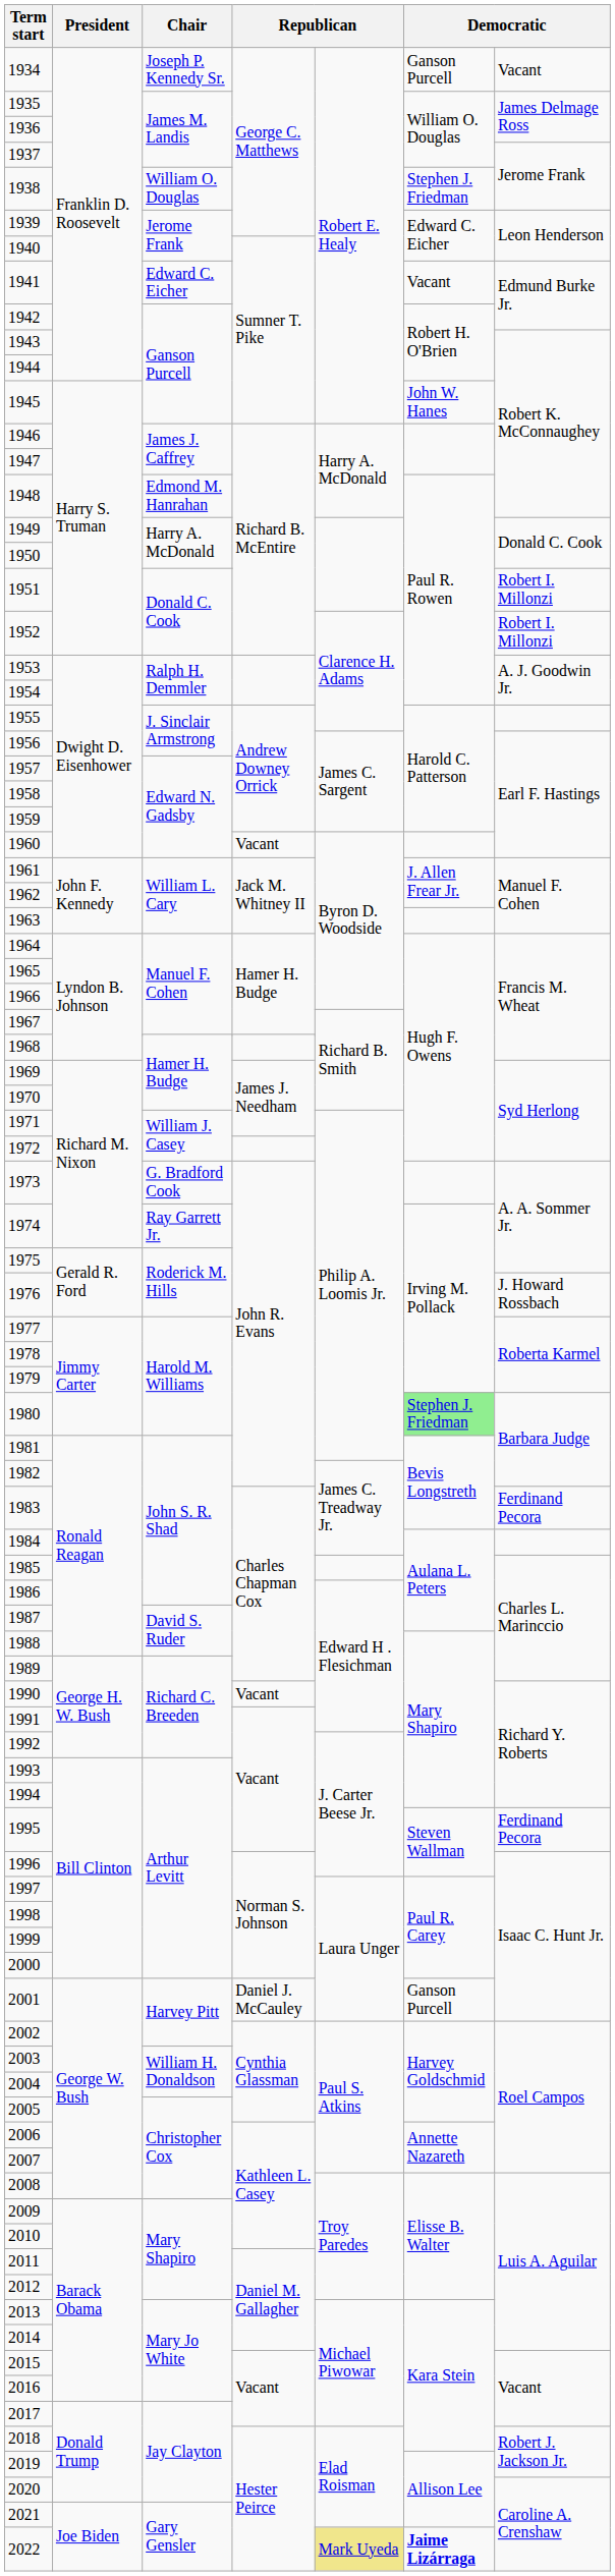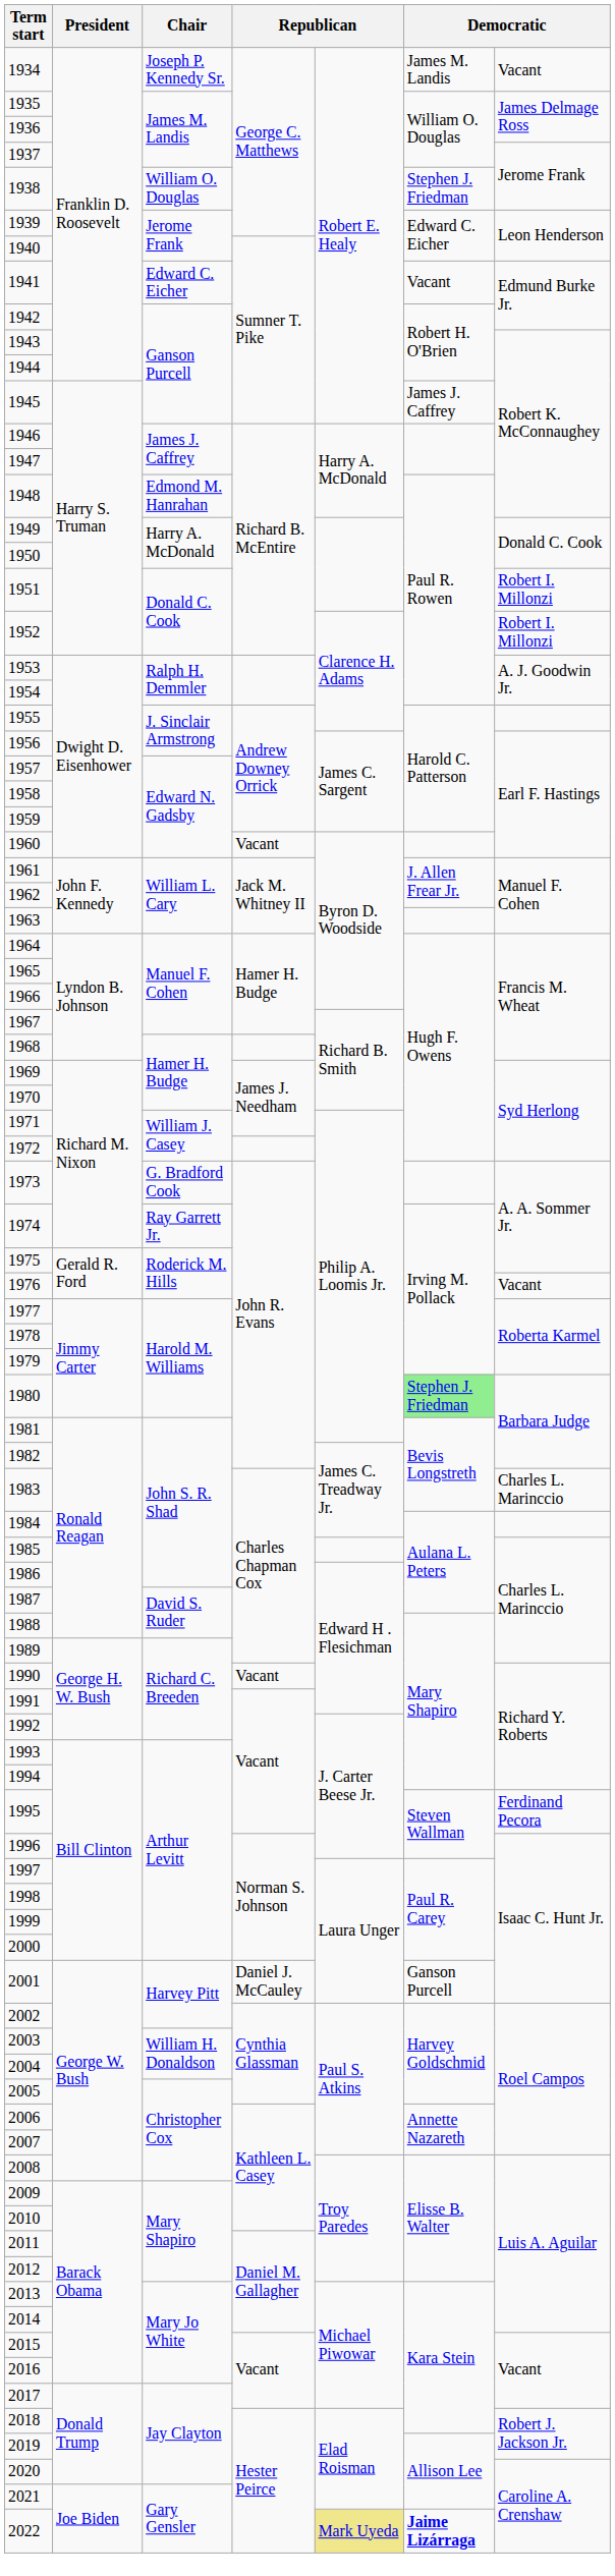 <table class="wikitable">
 <tr>
 <th>Term start</th>
 <th>President</th>
 <th>Chair</th>
 <th colspan="2">Republican</th>
 <th colspan="2">Democratic</th>
 </tr>
 <tr>
 <td>1934</td>
 <td rowspan="11">Franklin D. Roosevelt</td>
 <td><a href='#'>Joseph P. Kennedy Sr.</a></td>
 <td rowspan="6"><a href='#'>George C. Matthews</a></td>
 <td rowspan="12"><a href='#'>Robert E. Healy</a></td>
-<td>Ganson Purcell</td>
+<td>James M. Landis</td>
 <td>Vacant</td>
 </tr>
 <tr>
 <td>1935</td>
 <td rowspan="3"><a href='#'>James M. Landis</a></td>
 <td rowspan="3">William O. Douglas</td>
 <td rowspan="2"><a href='#'>James Delmage Ross</a></td>
 </tr>
 <tr>
 <td>1936</td>
 </tr>
 <tr>
 <td>1937</td>
 <td rowspan="2">Jerome Frank</td>
 </tr>
 <tr>
 <td>1938</td>
 <td><a href='#'>William O. Douglas</a></td>
 <td><a href='#'>Stephen J. Friedman</a></td>
 </tr>
 <tr>
 <td>1939</td>
 <td rowspan="2"><a href='#'>Jerome Frank</a></td>
 <td rowspan="2">Edward C. Eicher</td>
 <td rowspan="2">Leon Henderson</td>
 </tr>
 <tr>
 <td>1940</td>
 <td rowspan="6">Sumner T. Pike</td>
 </tr>
 <tr>
 <td>1941</td>
 <td><a href='#'>Edward C. Eicher</a></td>
 <td>Vacant</td>
 <td rowspan="2">Edmund Burke Jr.</td>
 </tr>
 <tr>
 <td>1942</td>
 <td rowspan="4"><a href='#'>Ganson Purcell</a></td>
 <td rowspan="3">Robert H. O'Brien</td>
 </tr>
 <tr>
 <td>1943</td>
 <td rowspan="6">Robert K. McConnaughey</td>
 </tr>
 <tr>
 <td>1944</td>
 </tr>
 <tr>
 <td>1945</td>
 <td rowspan="10">Harry S. Truman</td>
-<td><a href='#'>John W. Hanes</a></td>
+<td>James J. Caffrey</td>
 </tr>
 <tr>
 <td>1946</td>
 <td rowspan="2"><a href='#'>James J. Caffrey</a></td>
 <td rowspan="9">Richard B. McEntire</td>
 <td rowspan="3">Harry A. McDonald</td>
 <td rowspan="2"></td>
 </tr>
 <tr>
 <td>1947</td>
 </tr>
 <tr>
 <td>1948</td>
 <td><a href='#'>Edmond M. Hanrahan</a></td>
 <td rowspan="9">Paul R. Rowen</td>
 </tr>
 <tr>
 <td>1949</td>
 <td rowspan="3">Harry A. McDonald</td>
 <td rowspan="5"></td>
 <td rowspan="4">Donald C. Cook</td>
 </tr>
 <tr>
 <td>1950</td>
 </tr>
 <tr>
 <td rowspan="3">1951</td>
 </tr>
 <tr>
 <td rowspan="3"><a href='#'>Donald C. Cook</a></td>
 </tr>
 <tr>
 <td><a href='#'>Robert I. Millonzi</a></td>
 </tr>
 <tr>
 <td>1952</td>
 <td rowspan="4"><a href='#'>Clarence H. Adams</a></td>
 <td><a href='#'>Robert I. Millonzi</a></td>
 </tr>
 <tr>
 <td>1953</td>
 <td rowspan="8">Dwight D. Eisenhower</td>
 <td rowspan="2"><a href='#'>Ralph H. Demmler</a></td>
 <td rowspan="2"></td>
 <td rowspan="2">A. J. Goodwin Jr.</td>
 </tr>
 <tr>
 <td>1954</td>
 </tr>
 <tr>
 <td>1955</td>
 <td rowspan="2"><a href='#'>J. Sinclair Armstrong</a></td>
 <td rowspan="5"><a href='#'>Andrew Downey Orrick</a></td>
 <td rowspan="5">Harold C. Patterson</td>
 <td></td>
 </tr>
 <tr>
 <td>1956</td>
 <td rowspan="4">James C. Sargent</td>
 <td rowspan="5">Earl F. Hastings</td>
 </tr>
 <tr>
 <td>1957</td>
 <td rowspan="4"><a href='#'>Edward N. Gadsby</a></td>
 </tr>
 <tr>
 <td>1958</td>
 </tr>
 <tr>
 <td>1959</td>
 </tr>
 <tr>
 <td>1960</td>
 <td>Vacant</td>
 <td rowspan="7">Byron D. Woodside</td>
 <td></td>
 </tr>
 <tr>
 <td>1961</td>
 <td rowspan="3">John F. Kennedy</td>
 <td rowspan="3"><a href='#'>William L. Cary</a></td>
 <td rowspan="3">Jack M. Whitney II</td>
 <td rowspan="2"><a href='#'>J. Allen Frear Jr.</a></td>
 <td rowspan="3">Manuel F. Cohen</td>
 </tr>
 <tr>
 <td>1962</td>
 </tr>
 <tr>
 <td>1963</td>
 <td></td>
 </tr>
 <tr>
 <td>1964</td>
 <td rowspan="6">Lyndon B. Johnson</td>
 <td rowspan="5"><a href='#'>Manuel F. Cohen</a></td>
 <td rowspan="5">Hamer H. Budge</td>
 <td rowspan="10">Hugh F. Owens</td>
 <td rowspan="6">Francis M. Wheat</td>
 </tr>
 <tr>
 <td>1965</td>
 </tr>
 <tr>
 <td>1966</td>
 </tr>
 <tr>
 <td>1967</td>
 <td rowspan="5">Richard B. Smith</td>
 </tr>
 <tr>
 <td rowspan="2">1968</td>
 </tr>
 <tr>
 <td rowspan="3"><a href='#'>Hamer H. Budge</a></td>
 <td></td>
 </tr>
 <tr>
 <td>1969</td>
 <td rowspan="7">Richard M. Nixon</td>
 <td rowspan="3">James J. Needham</td>
 <td rowspan="4"><a href='#'>Syd Herlong</a></td>
 </tr>
 <tr>
 <td>1970</td>
 </tr>
 <tr>
 <td>1971</td>
 <td rowspan="2"><a href='#'>William J. Casey</a></td>
 <td rowspan="12">Philip A. Loomis Jr.</td>
 </tr>
 <tr>
 <td>1972</td>
 <td></td>
 </tr>
 <tr>
 <td rowspan="2">1973</td>
 <td><a href='#'>G. Bradford Cook</a></td>
 <td rowspan="11">John R. Evans</td>
 <td></td>
 <td rowspan="4">A. A. Sommer Jr.</td>
 </tr>
 <tr>
 <td rowspan="2"><a href='#'>Ray Garrett Jr.</a></td>
 <td rowspan="7">Irving M. Pollack</td>
 </tr>
 <tr>
 <td>1974</td>
 </tr>
 <tr>
 <td>1975</td>
 <td rowspan="2">Gerald R. Ford</td>
 <td rowspan="2"><a href='#'>Roderick M. Hills</a></td>
 </tr>
 <tr>
 <td>1976</td>
-<td>J. Howard Rossbach</td>
+<td>Vacant</td>
 </tr>
 <tr>
 <td>1977</td>
 <td rowspan="4"><a href='#'>Jimmy Carter</a></td>
 <td rowspan="4"><a href='#'>Harold M. Williams</a></td>
 <td rowspan="3"><a href='#'>Roberta Karmel</a></td>
 </tr>
 <tr>
 <td>1978</td>
 </tr>
 <tr>
 <td>1979</td>
 </tr>
 <tr>
 <td>1980</td>
 <td style="background: lightgreen;"><a href='#'>Stephen J. Friedman</a></td>
 <td rowspan="3"><a href='#'>Barbara Judge</a></td>
 </tr>
 <tr>
 <td>1981</td>
 <td rowspan="8"><a href='#'>Ronald Reagan</a></td>
 <td rowspan="6"><a href='#'>John S. R. Shad</a></td>
 <td rowspan="3"><a href='#'>Bevis Longstreth</a></td>
 </tr>
 <tr>
 <td>1982</td>
 <td rowspan="3">James C. Treadway Jr.</td>
 </tr>
 <tr>
 <td>1983</td>
 <td rowspan="7">Charles Chapman Cox</td>
-<td><a href='#'>Ferdinand Pecora</a></td>
+<td>Charles L. Marinccio</td>
 </tr>
 <tr>
 <td>1984</td>
 <td rowspan="4"><a href='#'>Aulana L. Peters</a></td>
 <td></td>
 </tr>
 <tr>
 <td>1985</td>
 <td></td>
 <td rowspan="5">Charles L. Marinccio</td>
 </tr>
 <tr>
 <td>1986</td>
 <td rowspan="6">Edward H . Flesichman</td>
 </tr>
 <tr>
 <td>1987</td>
 <td rowspan="2"><a href='#'>David S. Ruder</a></td>
 </tr>
 <tr>
 <td>1988</td>
 <td rowspan="7"><a href='#'>Mary Shapiro</a></td>
 </tr>
 <tr>
 <td>1989</td>
 <td rowspan="4"><a href='#'>George H. W. Bush</a></td>
 <td rowspan="4"><a href='#'>Richard C. Breeden</a></td>
 </tr>
 <tr>
 <td>1990</td>
 <td>Vacant</td>
 <td rowspan="5">Richard Y. Roberts</td>
 </tr>
 <tr>
 <td>1991</td>
 <td rowspan="5">Vacant</td>
 </tr>
 <tr>
 <td>1992</td>
 <td rowspan="5">J. Carter Beese Jr.</td>
 </tr>
 <tr>
 <td>1993</td>
 <td rowspan="8"><a href='#'>Bill Clinton</a></td>
 <td rowspan="8"><a href='#'>Arthur Levitt</a></td>
 </tr>
 <tr>
 <td>1994</td>
 </tr>
 <tr>
 <td>1995</td>
 <td rowspan="2"><a href='#'>Steven Wallman</a></td>
 <td><a href='#'>Ferdinand Pecora</a></td>
 </tr>
 <tr>
 <td>1996</td>
 <td rowspan="5">Norman S. Johnson</td>
 <td rowspan="6">Isaac C. Hunt Jr.</td>
 </tr>
 <tr>
 <td>1997</td>
 <td rowspan="5">Laura Unger</td>
 <td rowspan="4"><a href='#'>Paul R. Carey</a></td>
 </tr>
 <tr>
 <td>1998</td>
 </tr>
 <tr>
 <td>1999</td>
 </tr>
 <tr>
 <td>2000</td>
 </tr>
 <tr>
 <td>2001</td>
 <td rowspan="8"><a href='#'>George W. Bush</a></td>
 <td rowspan="2"><a href='#'>Harvey Pitt</a></td>
 <td>Daniel J. McCauley</td>
 <td>Ganson Purcell</td>
 </tr>
 <tr>
 <td>2002</td>
 <td rowspan="4"><a href='#'>Cynthia Glassman</a></td>
 <td rowspan="6"><a href='#'>Paul S. Atkins</a></td>
 <td rowspan="4"><a href='#'>Harvey Goldschmid</a></td>
 <td rowspan="6"><a href='#'>Roel Campos</a></td>
 </tr>
 <tr>
 <td>2003</td>
 <td rowspan="2"><a href='#'>William H. Donaldson</a></td>
 </tr>
 <tr>
 <td>2004</td>
 </tr>
 <tr>
 <td>2005</td>
 <td rowspan="4"><a href='#'>Christopher Cox</a></td>
 </tr>
 <tr>
 <td>2006</td>
 <td rowspan="5"><a href='#'>Kathleen L. Casey</a></td>
 <td rowspan="2"><a href='#'>Annette Nazareth</a></td>
 </tr>
 <tr>
 <td>2007</td>
 </tr>
 <tr>
 <td>2008</td>
 <td rowspan="5"><a href='#'>Troy Paredes</a></td>
 <td rowspan="5"><a href='#'>Elisse B. Walter</a></td>
 <td rowspan="7"><a href='#'>Luis A. Aguilar</a></td>
 </tr>
 <tr>
 <td>2009</td>
 <td rowspan="8"><a href='#'>Barack Obama</a></td>
 <td rowspan="4"><a href='#'>Mary Shapiro</a></td>
 </tr>
 <tr>
 <td>2010</td>
 </tr>
 <tr>
 <td>2011</td>
 <td rowspan="4"><a href='#'>Daniel M. Gallagher</a></td>
 </tr>
 <tr>
 <td>2012</td>
 </tr>
 <tr>
 <td>2013</td>
 <td rowspan="4"><a href='#'>Mary Jo White</a></td>
 <td rowspan="5"><a href='#'>Michael Piwowar</a></td>
 <td rowspan="6"><a href='#'>Kara Stein</a></td>
 </tr>
 <tr>
 <td>2014</td>
 </tr>
 <tr>
 <td>2015</td>
 <td rowspan="3">Vacant</td>
 <td rowspan="3">Vacant</td>
 </tr>
 <tr>
 <td>2016</td>
 </tr>
 <tr>
 <td>2017</td>
 <td rowspan="4"><a href='#'>Donald Trump</a></td>
 <td rowspan="4"><a href='#'>Jay Clayton</a></td>
 </tr>
 <tr>
 <td>2018</td>
 <td rowspan="5"><a href='#'>Hester Peirce</a></td>
 <td rowspan="4"><a href='#'>Elad Roisman</a></td>
 <td rowspan="2"><a href='#'>Robert J. Jackson Jr.</a></td>
 </tr>
 <tr>
 <td>2019</td>
 <td rowspan="3"><a href='#'>Allison Lee</a></td>
 </tr>
 <tr>
 <td>2020</td>
 <td rowspan="3"><a href='#'>Caroline A. Crenshaw</a></td>
 </tr>
 <tr>
 <td>2021</td>
 <td rowspan="2"><a href='#'>Joe Biden</a></td>
 <td rowspan="2"><a href='#'>Gary Gensler</a></td>
 </tr>
 <tr>
 <td>2022</td>
 <td style="background: khaki;"><a href='#'>Mark Uyeda</a></td>
 <td><strong><a href='#'>Jaime Lizárraga</a></strong></td>
 </tr>
 </table>
